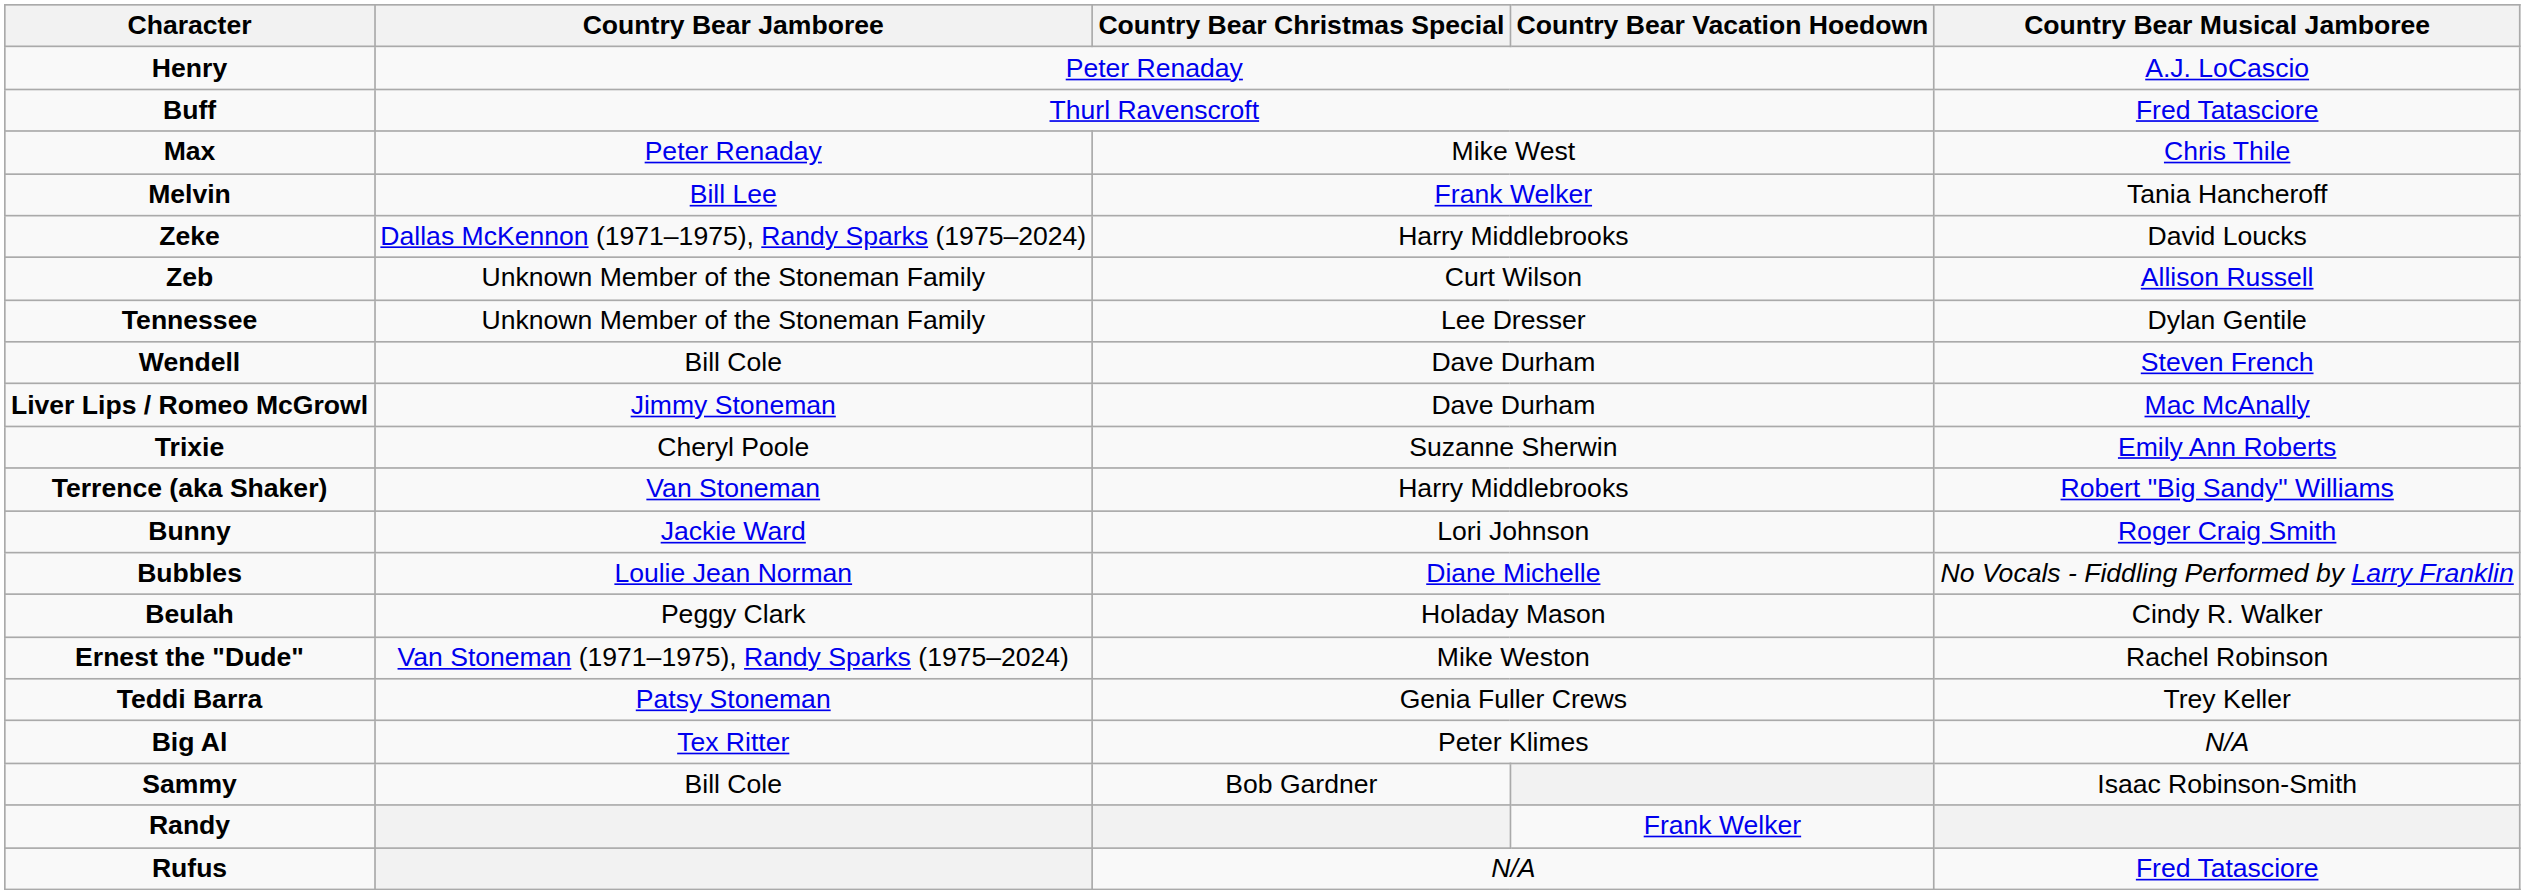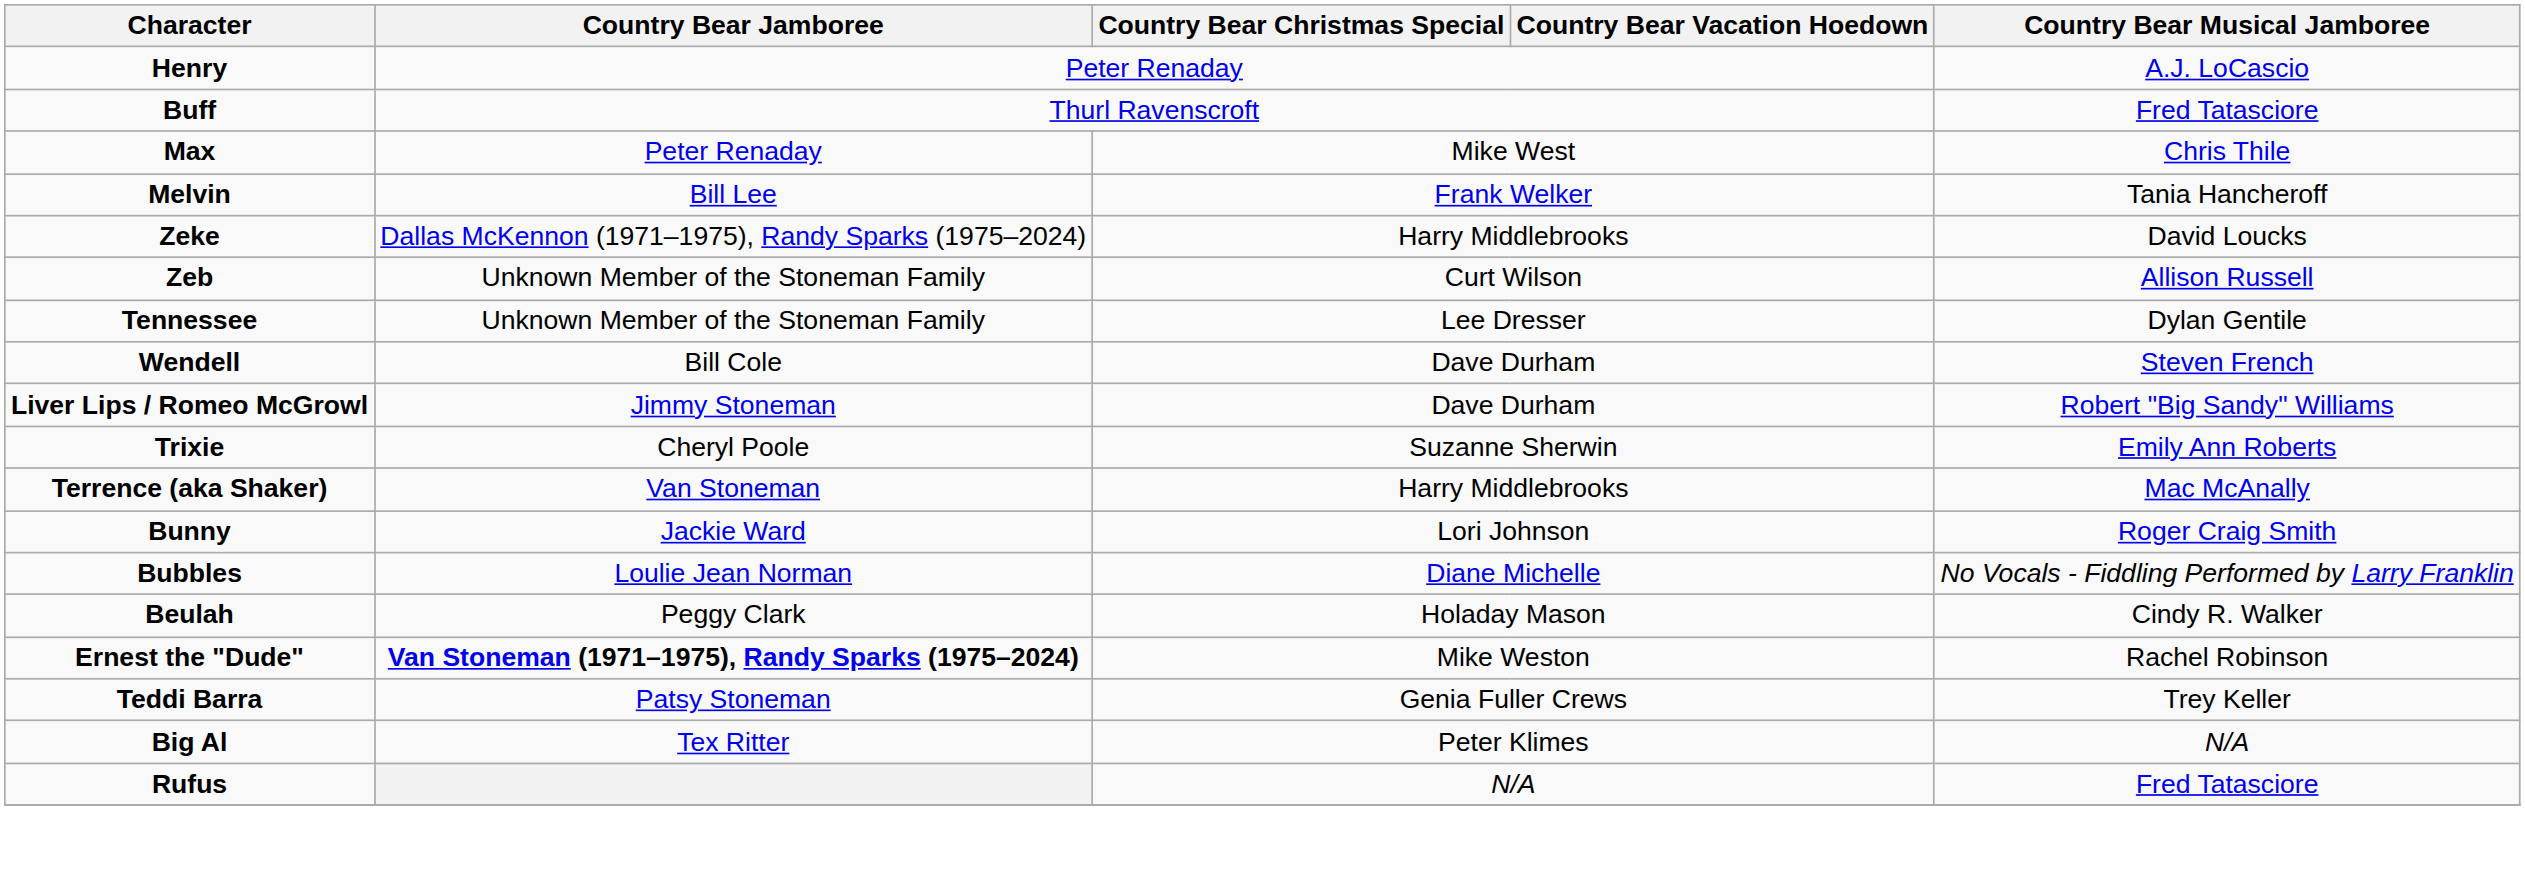 <table class="wikitable" style="text-align: center;">
 <tr>
 <th>Character</th>
 <th>Country Bear Jamboree</th>
 <th>Country Bear Christmas Special</th>
 <th>Country Bear Vacation Hoedown</th>
 <th>Country Bear Musical Jamboree</th>
 </tr>
 <tr>
 <td><strong>Henry</strong></td>
 <td colspan="3"><a href='#'>Peter Renaday</a></td>
 <td><a href='#'>A.J. LoCascio</a></td>
 </tr>
 <tr>
 <td><strong>Buff</strong></td>
 <td colspan="3"><a href='#'>Thurl Ravenscroft</a></td>
 <td><a href='#'>Fred Tatasciore</a></td>
 </tr>
 <tr>
 <td><strong>Max</strong></td>
 <td><a href='#'>Peter Renaday</a></td>
 <td colspan="2">Mike West</td>
 <td><a href='#'>Chris Thile</a></td>
 </tr>
 <tr>
 <td><strong>Melvin</strong></td>
 <td><a href='#'>Bill Lee</a></td>
 <td colspan="2"><a href='#'>Frank Welker</a></td>
 <td>Tania Hancheroff</td>
 </tr>
 <tr>
 <td><strong>Zeke</strong></td>
 <td><a href='#'>Dallas McKennon</a> (1971–1975), <a href='#'>Randy Sparks</a> (1975–2024)</td>
 <td colspan="2">Harry Middlebrooks</td>
 <td>David Loucks</td>
 </tr>
 <tr>
 <td><strong>Zeb</strong></td>
 <td>Unknown Member of the Stoneman Family</td>
 <td colspan="2">Curt Wilson</td>
 <td><a href='#'>Allison Russell</a></td>
 </tr>
 <tr>
 <td><strong>Tennessee</strong></td>
 <td>Unknown Member of the Stoneman Family</td>
 <td colspan="2">Lee Dresser</td>
 <td>Dylan Gentile</td>
 </tr>
 <tr>
 <td><strong>Wendell</strong></td>
 <td>Bill Cole</td>
 <td colspan="2">Dave Durham</td>
 <td><a href='#'>Steven French</a></td>
 </tr>
 <tr>
 <td><strong>Liver Lips / Romeo McGrowl</strong></td>
 <td><a href='#'>Jimmy Stoneman</a></td>
 <td colspan="2">Dave Durham</td>
-<td><a href='#'>Mac McAnally</a></td>
+<td><a href='#'>Robert "Big Sandy" Williams</a></td>
 </tr>
 <tr>
 <td><strong>Trixie</strong></td>
 <td>Cheryl Poole</td>
 <td colspan="2">Suzanne Sherwin</td>
 <td><a href='#'>Emily Ann Roberts</a></td>
 </tr>
 <tr>
 <td><strong>Terrence (aka Shaker)</strong></td>
 <td><a href='#'>Van Stoneman</a></td>
 <td colspan="2">Harry Middlebrooks</td>
-<td><a href='#'>Robert "Big Sandy" Williams</a></td>
+<td><a href='#'>Mac McAnally</a></td>
 </tr>
 <tr>
 <td><strong>Bunny</strong></td>
 <td><a href='#'>Jackie Ward</a></td>
 <td colspan="2">Lori Johnson</td>
 <td><a href='#'>Roger Craig Smith</a></td>
 </tr>
 <tr>
 <td><strong>Bubbles</strong></td>
 <td><a href='#'>Loulie Jean Norman</a></td>
 <td colspan="2"><a href='#'>Diane Michelle</a></td>
 <td><em>No Vocals - Fiddling Performed by <a href='#'>Larry Franklin</a></em></td>
 </tr>
 <tr>
 <td><strong>Beulah</strong></td>
 <td>Peggy Clark</td>
 <td colspan="2">Holaday Mason</td>
 <td>Cindy R. Walker</td>
 </tr>
 <tr>
 <td><strong>Ernest the "Dude"</strong></td>
-<td><a href='#'>Van Stoneman</a> (1971–1975), <a href='#'>Randy Sparks</a> (1975–2024)</td>
+<td><strong><a href='#'>Van Stoneman</a> (1971–1975), <a href='#'>Randy Sparks</a> (1975–2024)</strong></td>
 <td colspan="2">Mike Weston</td>
 <td>Rachel Robinson</td>
 </tr>
 <tr>
 <td><strong>Teddi Barra</strong></td>
 <td><a href='#'>Patsy Stoneman</a></td>
 <td colspan="2">Genia Fuller Crews</td>
 <td>Trey Keller</td>
 </tr>
 <tr>
 <td><strong>Big Al</strong></td>
 <td><a href='#'>Tex Ritter</a></td>
 <td colspan="2">Peter Klimes</td>
 <td><em>N/A</em></td>
 </tr>
 <tr>
-<td><strong>Sammy</strong></td>
-<td>Bill Cole</td>
-<td>Bob Gardner</td>
-<th></th>
-<td>Isaac Robinson-Smith</td>
-</tr>
-<tr>
-<td><strong>Randy</strong></td>
-<th></th>
-<th></th>
-<td><a href='#'>Frank Welker</a></td>
-<th></th>
-</tr>
-<tr>
 <td><strong>Rufus</strong></td>
 <th></th>
 <td colspan="2"><em>N/A</em></td>
 <td><a href='#'>Fred Tatasciore</a></td>
 </tr>
 <tr>
 </tr>
 </table>
